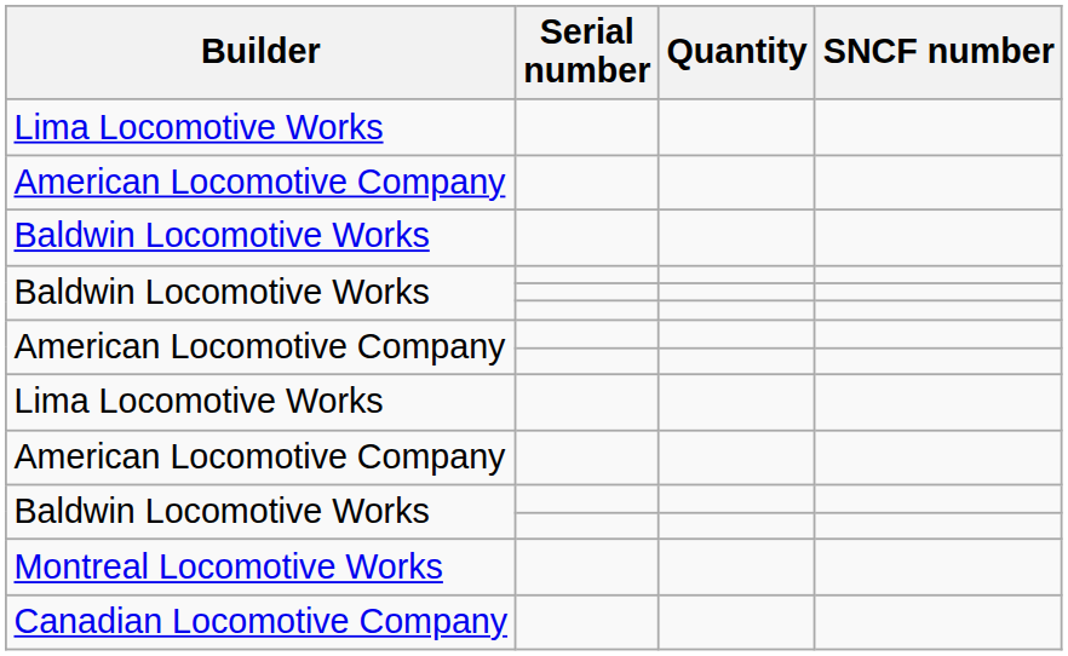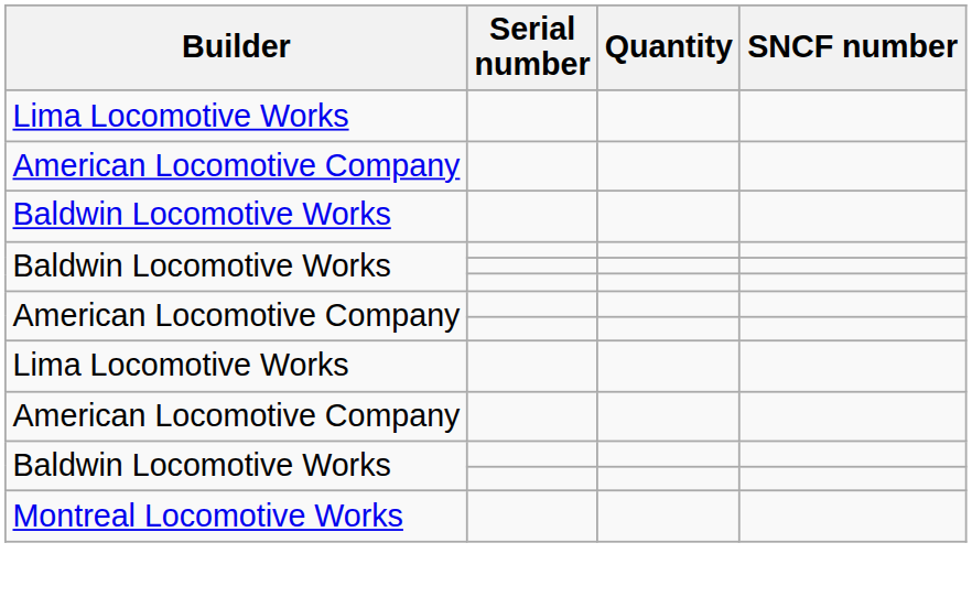 <table class="wikitable">
 <tr>
 <th>Builder</th>
 <th>Serial<br>number</th>
 <th>Quantity</th>
 <th>SNCF number</th>
 </tr>
 <tr>
 <td><a href='#'>Lima Locomotive Works</a></td>
 <td></td>
 <td></td>
 <td></td>
 </tr>
 <tr>
 <td><a href='#'>American Locomotive Company</a></td>
 <td></td>
 <td></td>
 <td></td>
 </tr>
 <tr>
 <td><a href='#'>Baldwin Locomotive Works</a></td>
 <td></td>
 <td></td>
 <td></td>
 </tr>
 <tr>
 <td rowspan="3">Baldwin Locomotive Works</td>
 <td></td>
 <td></td>
 <td></td>
 </tr>
 <tr>
 <td></td>
 <td></td>
 <td></td>
 </tr>
 <tr>
 <td></td>
 <td></td>
 <td></td>
 </tr>
 <tr>
 <td rowspan="2">American Locomotive Company</td>
 <td></td>
 <td></td>
 <td></td>
 </tr>
 <tr>
 <td></td>
 <td></td>
 <td></td>
 </tr>
 <tr>
 <td>Lima Locomotive Works</td>
 <td></td>
 <td></td>
 <td></td>
 </tr>
 <tr>
 <td>American Locomotive Company</td>
 <td></td>
 <td></td>
 <td></td>
 </tr>
 <tr>
 <td rowspan="2">Baldwin Locomotive Works</td>
 <td></td>
 <td></td>
 <td></td>
 </tr>
 <tr>
 <td></td>
 <td></td>
 <td></td>
 </tr>
 <tr>
 <td><a href='#'>Montreal Locomotive Works</a></td>
 <td></td>
 <td></td>
 <td></td>
 </tr>
-<tr>
-<td><a href='#'>Canadian Locomotive Company</a></td>
-<td></td>
-<td></td>
-<td></td>
-</tr>
 </table>
